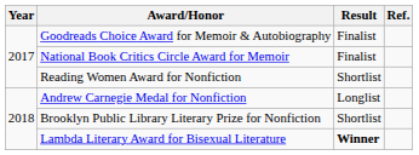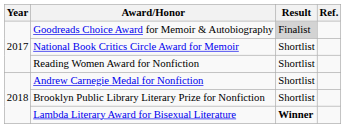 <table class="wikitable">
 <tr>
 <th>Year</th>
 <th>Award/Honor</th>
 <th>Result</th>
 <th>Ref.</th>
 </tr>
 <tr>
 <td rowspan="3">2017</td>
 <td><a href='#'>Goodreads Choice Award</a> for Memoir & Autobiography</td>
-<td>Finalist</td>
+<td style="background: lightgrey;">Finalist</td>
 <td></td>
 </tr>
 <tr>
 <td><a href='#'>National Book Critics Circle Award for Memoir</a></td>
-<td>Finalist</td>
+<td>Shortlist</td>
 <td></td>
 </tr>
 <tr>
 <td>Reading Women Award for Nonfiction</td>
 <td>Shortlist</td>
 <td></td>
 </tr>
 <tr>
 <td rowspan="3">2018</td>
 <td><a href='#'>Andrew Carnegie Medal for Nonfiction</a></td>
-<td>Longlist</td>
+<td>Shortlist</td>
 <td></td>
 </tr>
 <tr>
 <td>Brooklyn Public Library Literary Prize for Nonfiction</td>
 <td>Shortlist</td>
 <td></td>
 </tr>
 <tr>
 <td><a href='#'>Lambda Literary Award for Bisexual Literature</a></td>
 <td><strong>Winner</strong></td>
 <td></td>
 </tr>
 </table>
